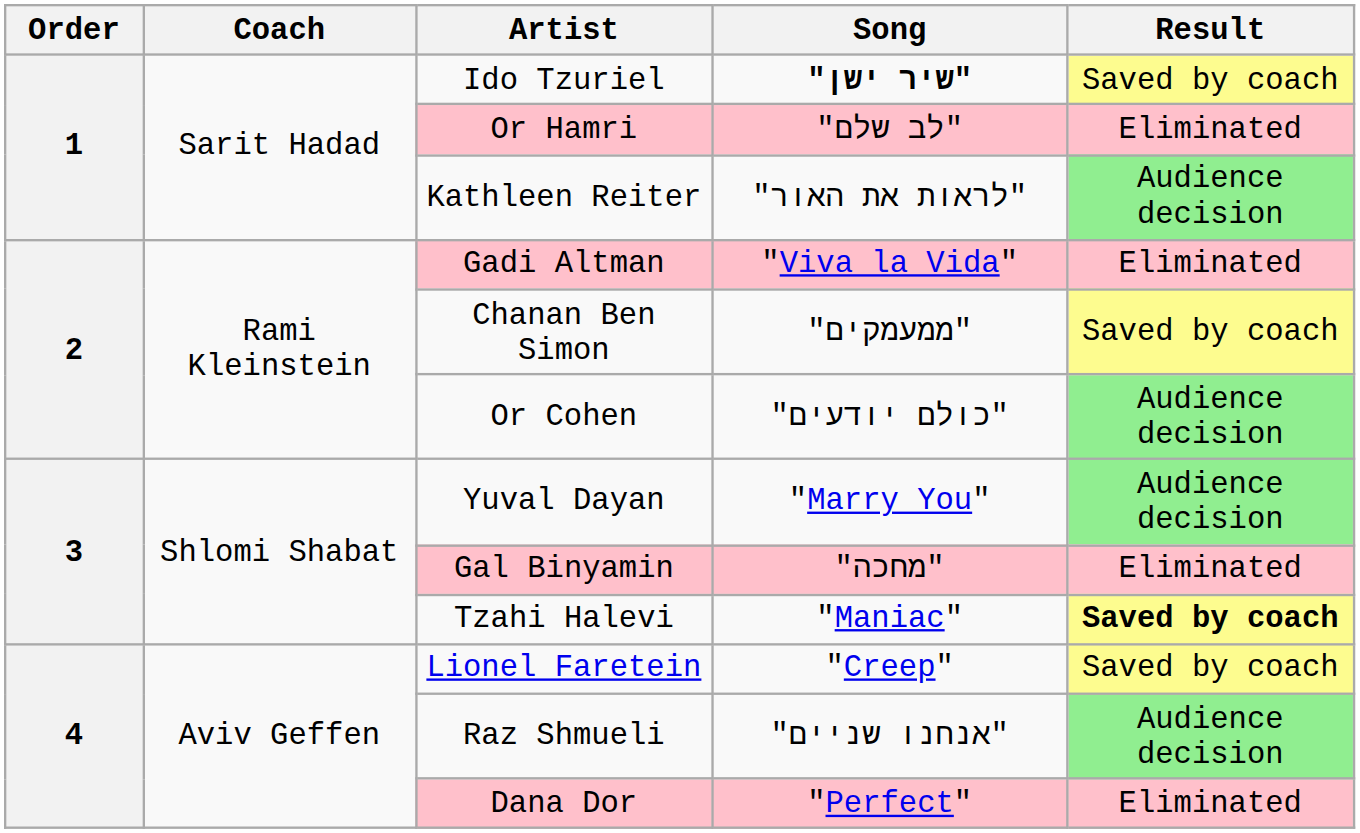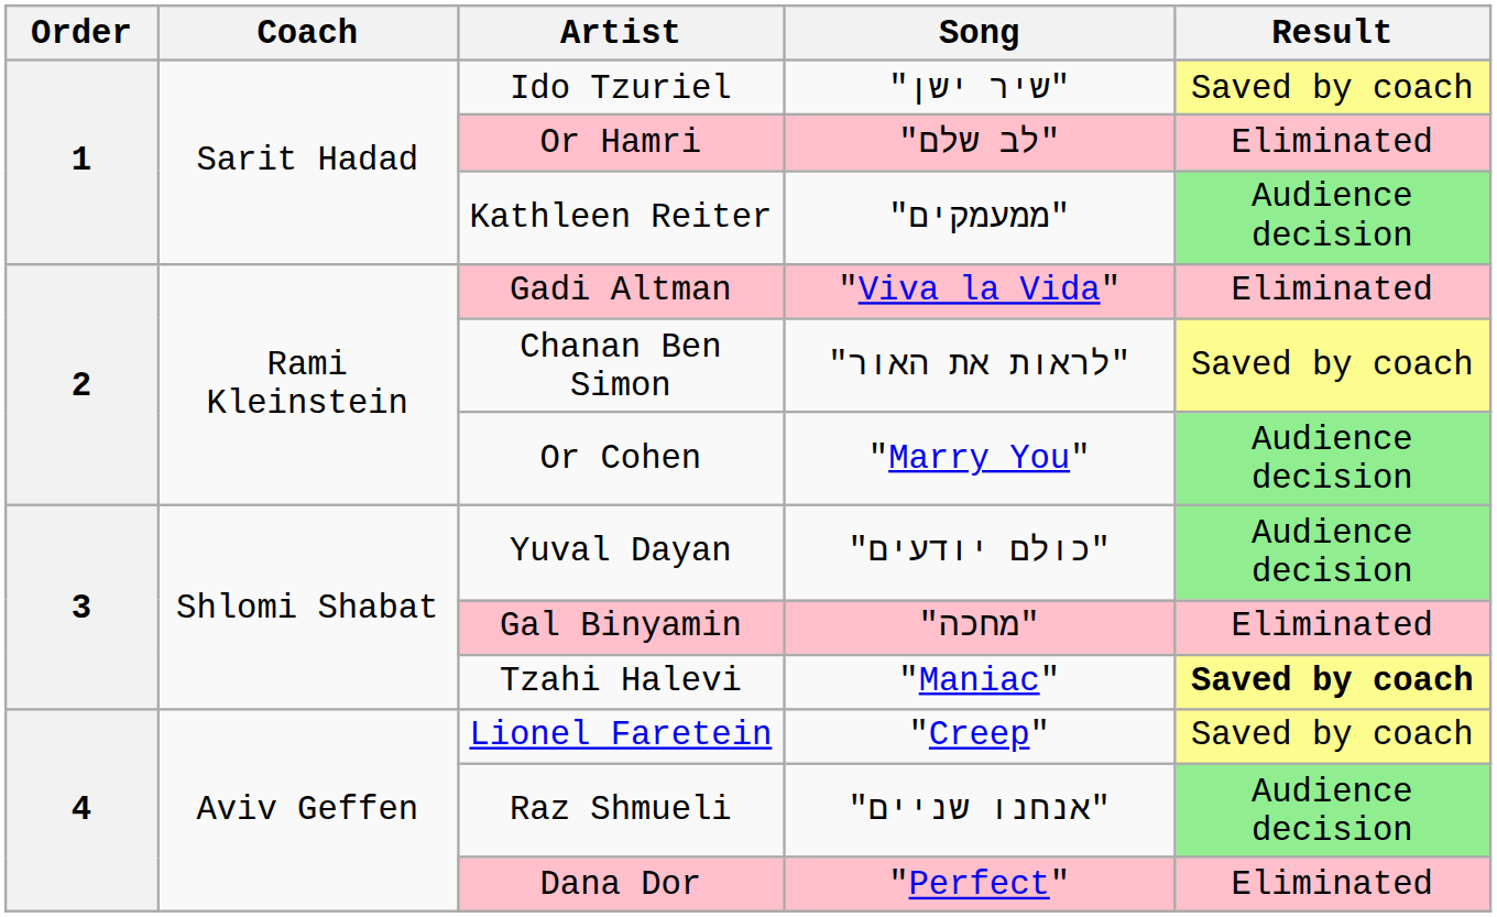 <table class="wikitable" style="text-align: center; width:65%;">
 <tr>
 <th width="05%">Order</th>
 <th width="12%">Coach</th>
 <th width="15%">Artist</th>
 <th width="18%">Song</th>
 <th width="14%">Result</th>
 </tr>
 <tr>
 <th rowspan=3>1</th>
 <td rowspan=3>Sarit Hadad</td>
 <td>Ido Tzuriel</td>
-<td><strong>"שיר ישן"</strong></td>
+<td>"שיר ישן"</td>
 <td style="background-color:#fdfc8f;">Saved by coach</td>
 </tr>
 <tr>
 <td style="background-color:pink;">Or Hamri</td>
 <td style="background-color:pink;">"לב שלם"</td>
 <td style="background-color:pink;">Eliminated</td>
 </tr>
 <tr>
 <td>Kathleen Reiter</td>
-<td>"לראות את האור"</td>
+<td>"ממעמקים"</td>
 <td style="background-color:lightgreen;">Audience decision</td>
 </tr>
 <tr>
 <th rowspan=3>2</th>
 <td rowspan=3>Rami Kleinstein</td>
 <td style="background-color:pink;">Gadi Altman</td>
 <td style="background-color:pink;">"<a href='#'>Viva la Vida</a>"</td>
 <td style="background-color:pink;">Eliminated</td>
 </tr>
 <tr>
 <td>Chanan Ben Simon</td>
-<td>"ממעמקים"</td>
+<td>"לראות את האור"</td>
 <td style="background-color:#fdfc8f;">Saved by coach</td>
 </tr>
 <tr>
 <td>Or Cohen</td>
-<td>"כולם יודעים"</td>
+<td>"<a href='#'>Marry You</a>"</td>
 <td style="background-color:lightgreen;">Audience decision</td>
 </tr>
 <tr>
 <th rowspan=3>3</th>
 <td rowspan=3>Shlomi Shabat</td>
 <td>Yuval Dayan</td>
-<td>"<a href='#'>Marry You</a>"</td>
+<td>"כולם יודעים"</td>
 <td style="background-color:lightgreen;">Audience decision</td>
 </tr>
 <tr>
 <td style="background-color:pink;">Gal Binyamin</td>
 <td style="background-color:pink;">"מחכה"</td>
 <td style="background-color:pink;">Eliminated</td>
 </tr>
 <tr>
 <td>Tzahi Halevi</td>
 <td>"<a href='#'>Maniac</a>"</td>
 <td style="background-color:#fdfc8f;"><strong>Saved by coach</strong></td>
 </tr>
 <tr>
 <th rowspan=3>4</th>
 <td rowspan=3>Aviv Geffen</td>
 <td><a href='#'>Lionel Faretein</a></td>
 <td>"<a href='#'>Creep</a>"</td>
 <td style="background-color:#fdfc8f;">Saved by coach</td>
 </tr>
 <tr>
 <td>Raz Shmueli</td>
 <td>"אנחנו שניים"</td>
 <td style="background-color:lightgreen;">Audience decision</td>
 </tr>
 <tr>
 <td style="background-color:pink;">Dana Dor</td>
 <td style="background-color:pink;">"<a href='#'>Perfect</a>"</td>
 <td style="background-color:pink;">Eliminated</td>
 </tr>
 </table>
